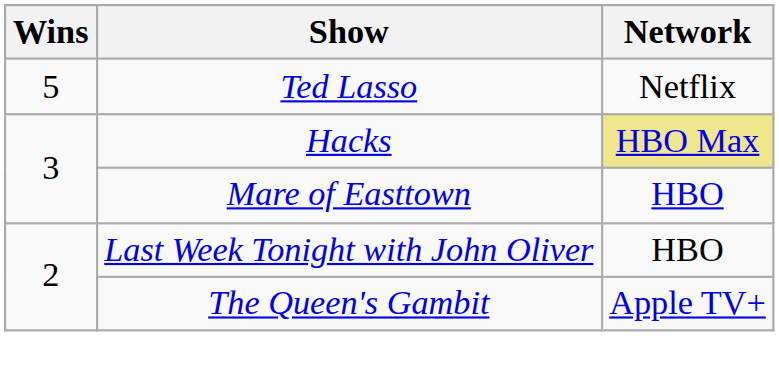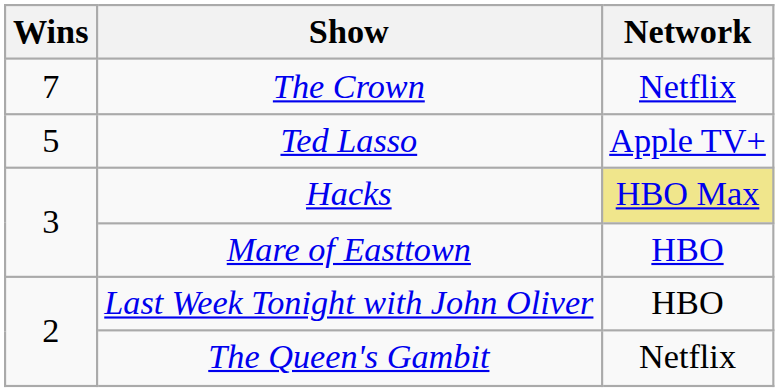 <table class="wikitable sortable" style="text-align: center; max-width:29em">
 <tr>
 <th scope="col">Wins</th>
 <th scope="col">Show</th>
 <th scope="col">Network</th>
 </tr>
 <tr>
+<td scope="row">7</td>
+<td data-sort-value="Crown"><em><a href='#'>The Crown</a></em></td>
+<td><a href='#'>Netflix</a></td>
+</tr>
+<tr>
 <td scope="row">5</td>
 <td><em><a href='#'>Ted Lasso</a></em></td>
-<td>Netflix</td>
+<td><a href='#'>Apple TV+</a></td>
 </tr>
 <tr>
 <td scope="row" rowspan="2">3</td>
 <td><em><a href='#'>Hacks</a></em></td>
 <td style="background: khaki;"><a href='#'>HBO Max</a></td>
 </tr>
 <tr>
 <td><em><a href='#'>Mare of Easttown</a></em></td>
 <td><a href='#'>HBO</a></td>
 </tr>
 <tr>
 <td scope="row" rowspan="2">2</td>
 <td><em><a href='#'>Last Week Tonight with John Oliver</a></em></td>
 <td>HBO</td>
 </tr>
 <tr>
 <td data-sort-value="Queen's Gambit"><em><a href='#'>The Queen's Gambit</a></em></td>
-<td><a href='#'>Apple TV+</a></td>
+<td>Netflix</td>
 </tr>
 </table>
